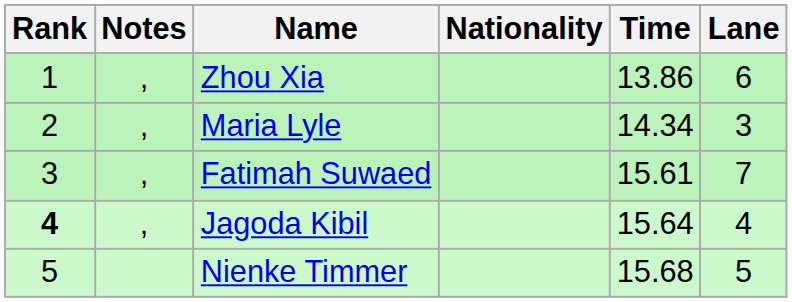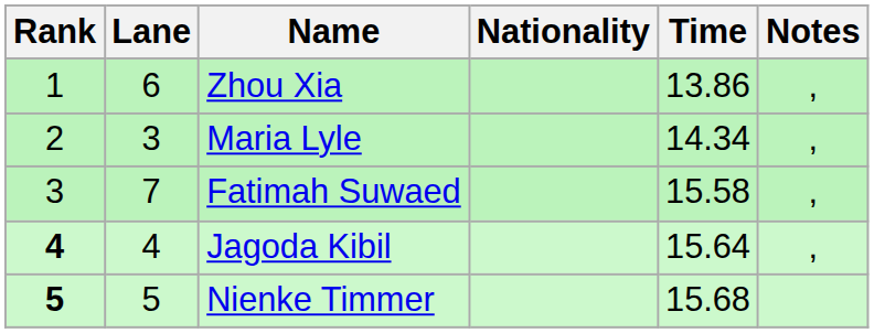 <table class="wikitable sortable" style="text-align:center">
 <tr>
 <th>Rank</th>
-<th>Notes</th>
+<th>Lane</th>
 <th>Name</th>
 <th>Nationality</th>
 <th>Time</th>
-<th>Lane</th>
+<th>Notes</th>
 </tr>
 <tr bgcolor=bbf3bb>
 <td>1</td>
-<td>, </td>
+<td>6</td>
 <td align="left"><a href='#'>Zhou Xia</a></td>
 <td align="left"></td>
 <td>13.86</td>
-<td>6</td>
+<td>, </td>
 </tr>
 <tr bgcolor=bbf3bb>
 <td>2</td>
-<td>, </td>
+<td>3</td>
 <td align="left"><a href='#'>Maria Lyle</a></td>
 <td align="left"></td>
 <td>14.34</td>
-<td>3</td>
+<td>, </td>
 </tr>
 <tr bgcolor=bbf3bb>
 <td>3</td>
-<td>, </td>
+<td>7</td>
 <td align="left"><a href='#'>Fatimah Suwaed</a></td>
 <td align="left"></td>
-<td>15.61</td>
-<td>7</td>
+<td>15.58</td>
+<td>, </td>
 </tr>
 <tr bgcolor=ccf9cc>
 <td><strong>4</strong></td>
-<td>, </td>
+<td>4</td>
 <td align="left"><a href='#'>Jagoda Kibil</a></td>
 <td align="left"></td>
 <td>15.64</td>
-<td>4</td>
+<td>, </td>
 </tr>
 <tr bgcolor=ccf9cc>
+<td><strong>5</strong></td>
 <td>5</td>
-<td></td>
 <td align="left"><a href='#'>Nienke Timmer</a></td>
 <td align="left"></td>
 <td>15.68</td>
-<td>5</td>
+<td></td>
 </tr>
 </table>
